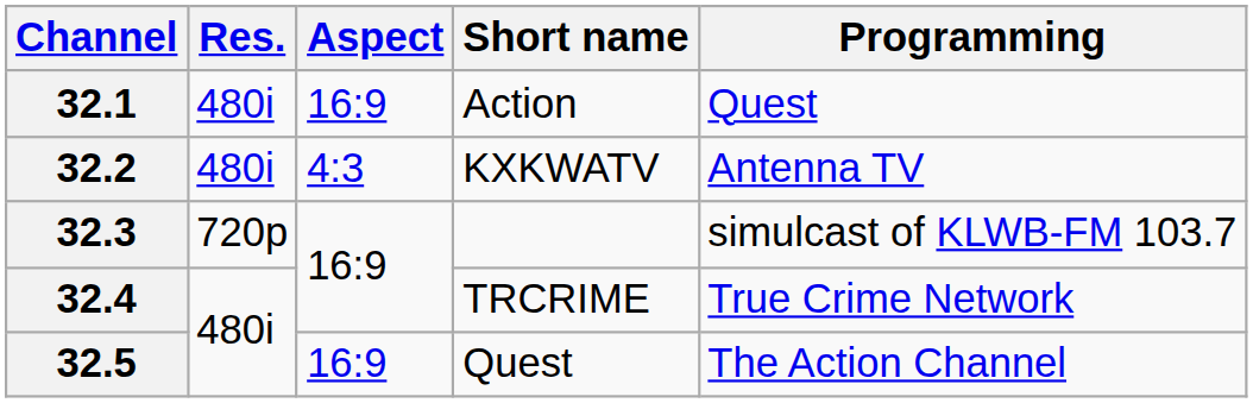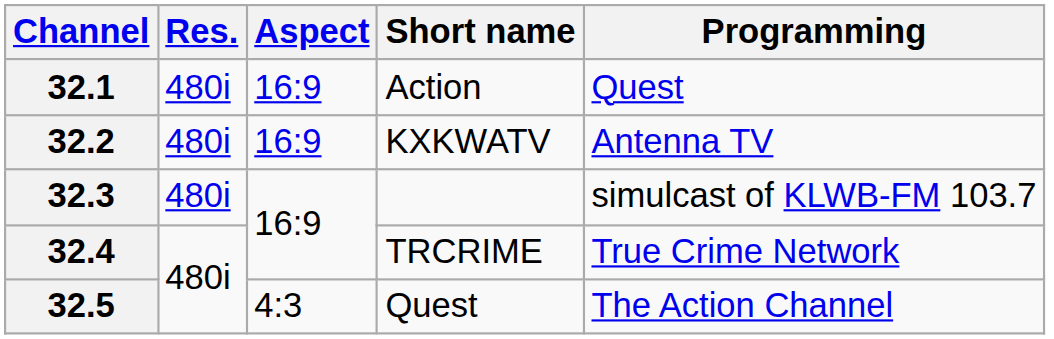 <table class="wikitable">
 <tr>
 <th scope = "col"><a href='#'>Channel</a></th>
 <th scope = "col"><a href='#'>Res.</a></th>
 <th scope = "col"><a href='#'>Aspect</a></th>
 <th scope = "col">Short name</th>
 <th scope = "col">Programming</th>
 </tr>
 <tr>
 <th scope = "row">32.1</th>
 <td><a href='#'>480i</a></td>
 <td><a href='#'>16:9</a></td>
 <td>Action</td>
 <td><a href='#'>Quest</a></td>
 </tr>
 <tr>
 <th scope = "row">32.2</th>
 <td><a href='#'>480i</a></td>
-<td><a href='#'>4:3</a></td>
+<td><a href='#'>16:9</a></td>
 <td>KXKWATV</td>
 <td><a href='#'>Antenna TV</a></td>
 </tr>
 <tr>
 <th scope = "row">32.3</th>
-<td>720p</td>
+<td><a href='#'>480i</a></td>
 <td rowspan=2>16:9</td>
 <td></td>
 <td>simulcast of <a href='#'>KLWB-FM</a> 103.7</td>
 </tr>
 <tr>
 <th scope = "row">32.4</th>
 <td rowspan=2>480i</td>
 <td>TRCRIME</td>
 <td><a href='#'>True Crime Network</a></td>
 </tr>
 <tr>
 <th scope = "row">32.5</th>
-<td><a href='#'>16:9</a></td>
+<td>4:3</td>
 <td>Quest</td>
 <td><a href='#'>The Action Channel</a></td>
 </tr>
 </table>
